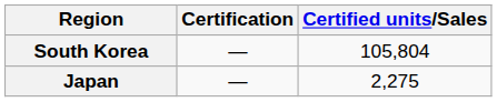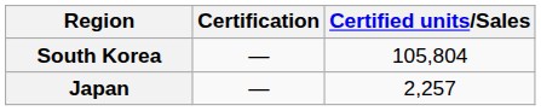 <table class="wikitable sortable plainrowheaders" style="text-align:center">
 <tr>
 <th>Region</th>
 <th>Certification</th>
 <th><a href='#'>Certified units</a>/Sales</th>
 </tr>
 <tr>
 <th scope="row" style="width:8.5em">South Korea</th>
 <td align="center">—</td>
 <td align="center">105,804</td>
 </tr>
 <tr>
 <th scope="row">Japan</th>
 <td align="center">—</td>
-<td align="center">2,275</td>
+<td align="center">2,257</td>
 </tr>
 </table>
